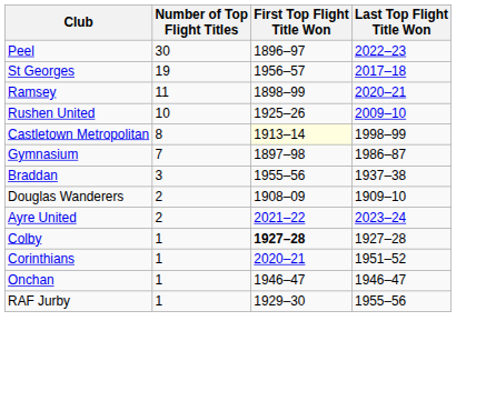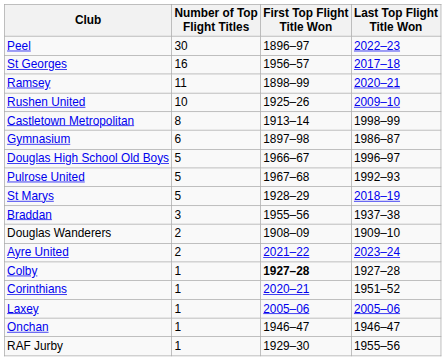 <table class="wikitable sortable">
 <tr>
 <th>Club</th>
 <th>Number of Top<br>Flight Titles</th>
 <th>First Top Flight<br>Title Won</th>
 <th>Last Top Flight<br>Title Won</th>
 </tr>
 <tr>
 <td><a href='#'>Peel</a></td>
 <td>30</td>
 <td>1896–97</td>
 <td><a href='#'>2022–23</a></td>
 </tr>
 <tr>
 <td><a href='#'>St Georges</a></td>
-<td>19</td>
+<td>16</td>
 <td>1956–57</td>
 <td><a href='#'>2017–18</a></td>
 </tr>
 <tr>
 <td><a href='#'>Ramsey</a></td>
 <td>11</td>
 <td>1898–99</td>
 <td><a href='#'>2020–21</a></td>
 </tr>
 <tr>
 <td><a href='#'>Rushen United</a></td>
 <td>10</td>
 <td>1925–26</td>
 <td><a href='#'>2009–10</a></td>
 </tr>
 <tr>
 <td><a href='#'>Castletown Metropolitan</a></td>
 <td>8</td>
-<td style="background: lightyellow;">1913–14</td>
+<td>1913–14</td>
 <td>1998–99</td>
 </tr>
 <tr>
 <td><a href='#'>Gymnasium</a></td>
-<td>7</td>
+<td>6</td>
 <td>1897–98</td>
 <td>1986–87</td>
+</tr>
+<tr>
+<td><a href='#'>Douglas High School Old Boys</a></td>
+<td>5</td>
+<td>1966–67</td>
+<td>1996–97</td>
+</tr>
+<tr>
+<td><a href='#'>Pulrose United</a></td>
+<td>5</td>
+<td>1967–68</td>
+<td>1992–93</td>
+</tr>
+<tr>
+<td><a href='#'>St Marys</a></td>
+<td>5</td>
+<td>1928–29</td>
+<td><a href='#'>2018–19</a></td>
 </tr>
 <tr>
 <td><a href='#'>Braddan</a></td>
 <td>3</td>
 <td>1955–56</td>
 <td>1937–38</td>
 </tr>
 <tr>
 <td>Douglas Wanderers</td>
 <td>2</td>
 <td>1908–09</td>
 <td>1909–10</td>
 </tr>
 <tr>
 <td><a href='#'>Ayre United</a></td>
 <td>2</td>
 <td><a href='#'>2021–22</a></td>
 <td><a href='#'>2023–24</a></td>
 </tr>
 <tr>
 <td><a href='#'>Colby</a></td>
 <td>1</td>
 <td><strong>1927–28</strong></td>
 <td>1927–28</td>
 </tr>
 <tr>
 <td><a href='#'>Corinthians</a></td>
 <td>1</td>
 <td><a href='#'>2020–21</a></td>
 <td>1951–52</td>
 </tr>
 <tr>
+<td><a href='#'>Laxey</a></td>
+<td>1</td>
+<td><a href='#'>2005–06</a></td>
+<td><a href='#'>2005–06</a></td>
+</tr>
+<tr>
 <td><a href='#'>Onchan</a></td>
 <td>1</td>
 <td>1946–47</td>
 <td>1946–47</td>
 </tr>
 <tr>
 <td>RAF Jurby</td>
 <td>1</td>
 <td>1929–30</td>
 <td>1955–56</td>
 </tr>
 </table>
